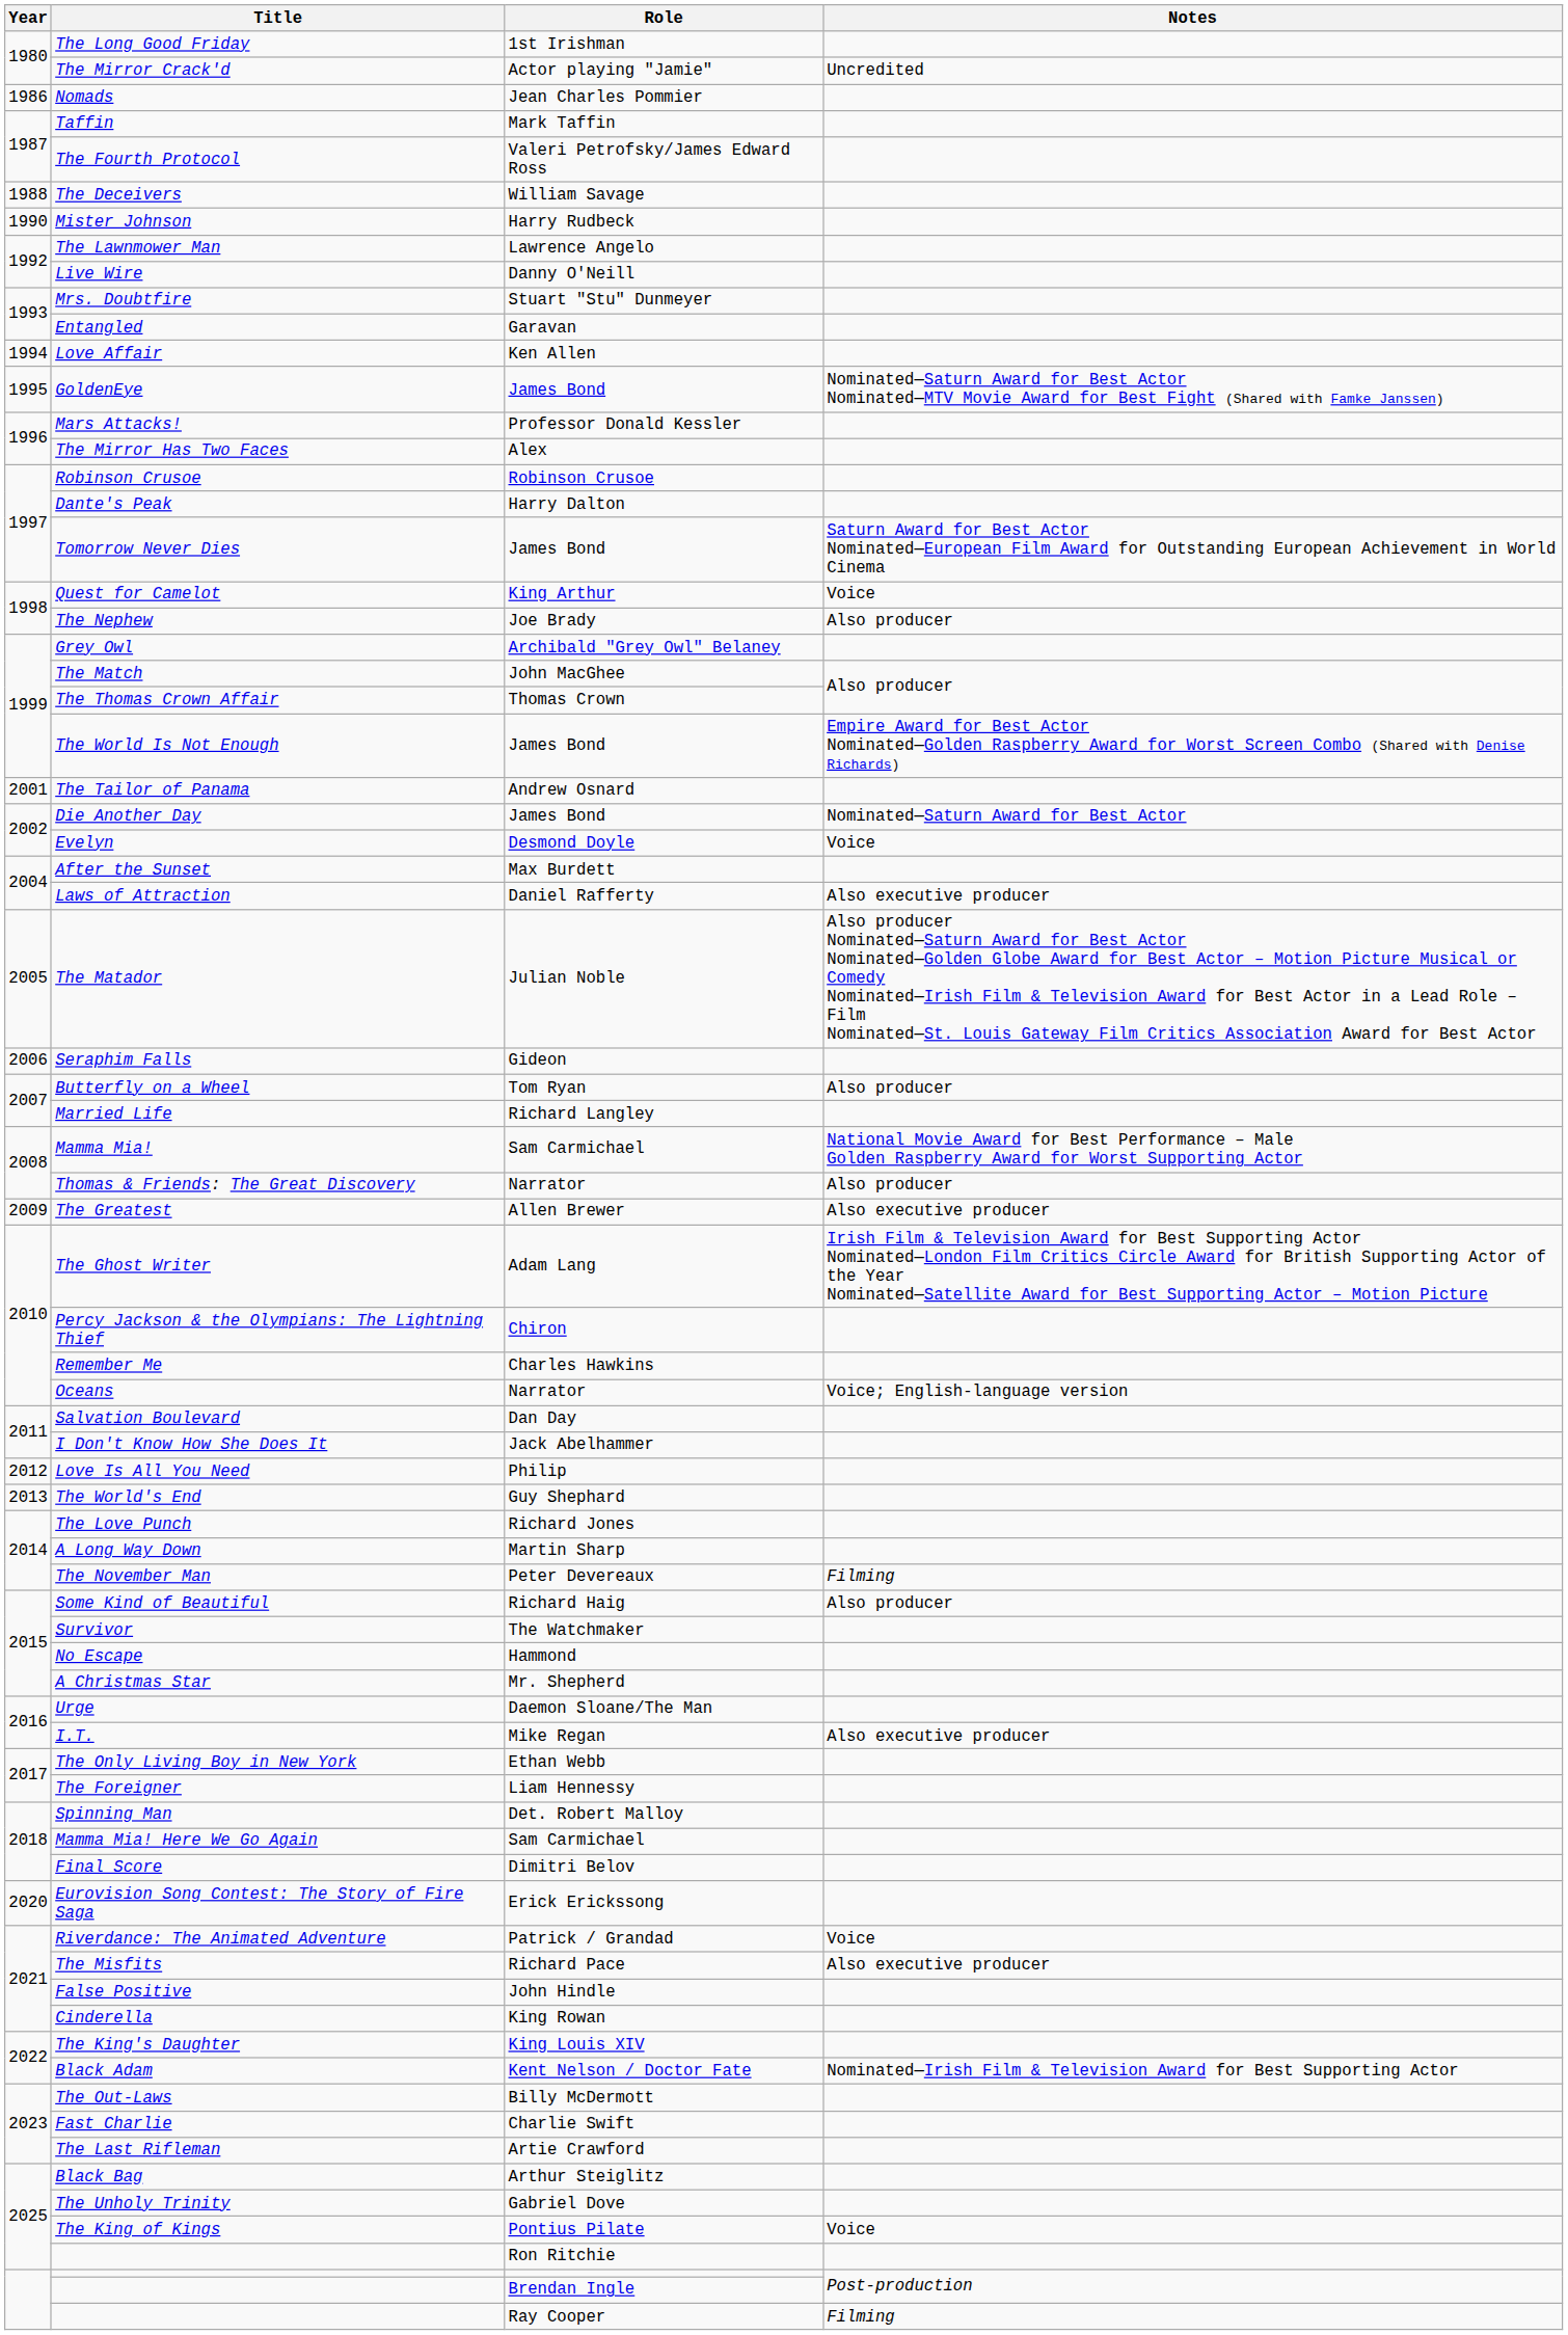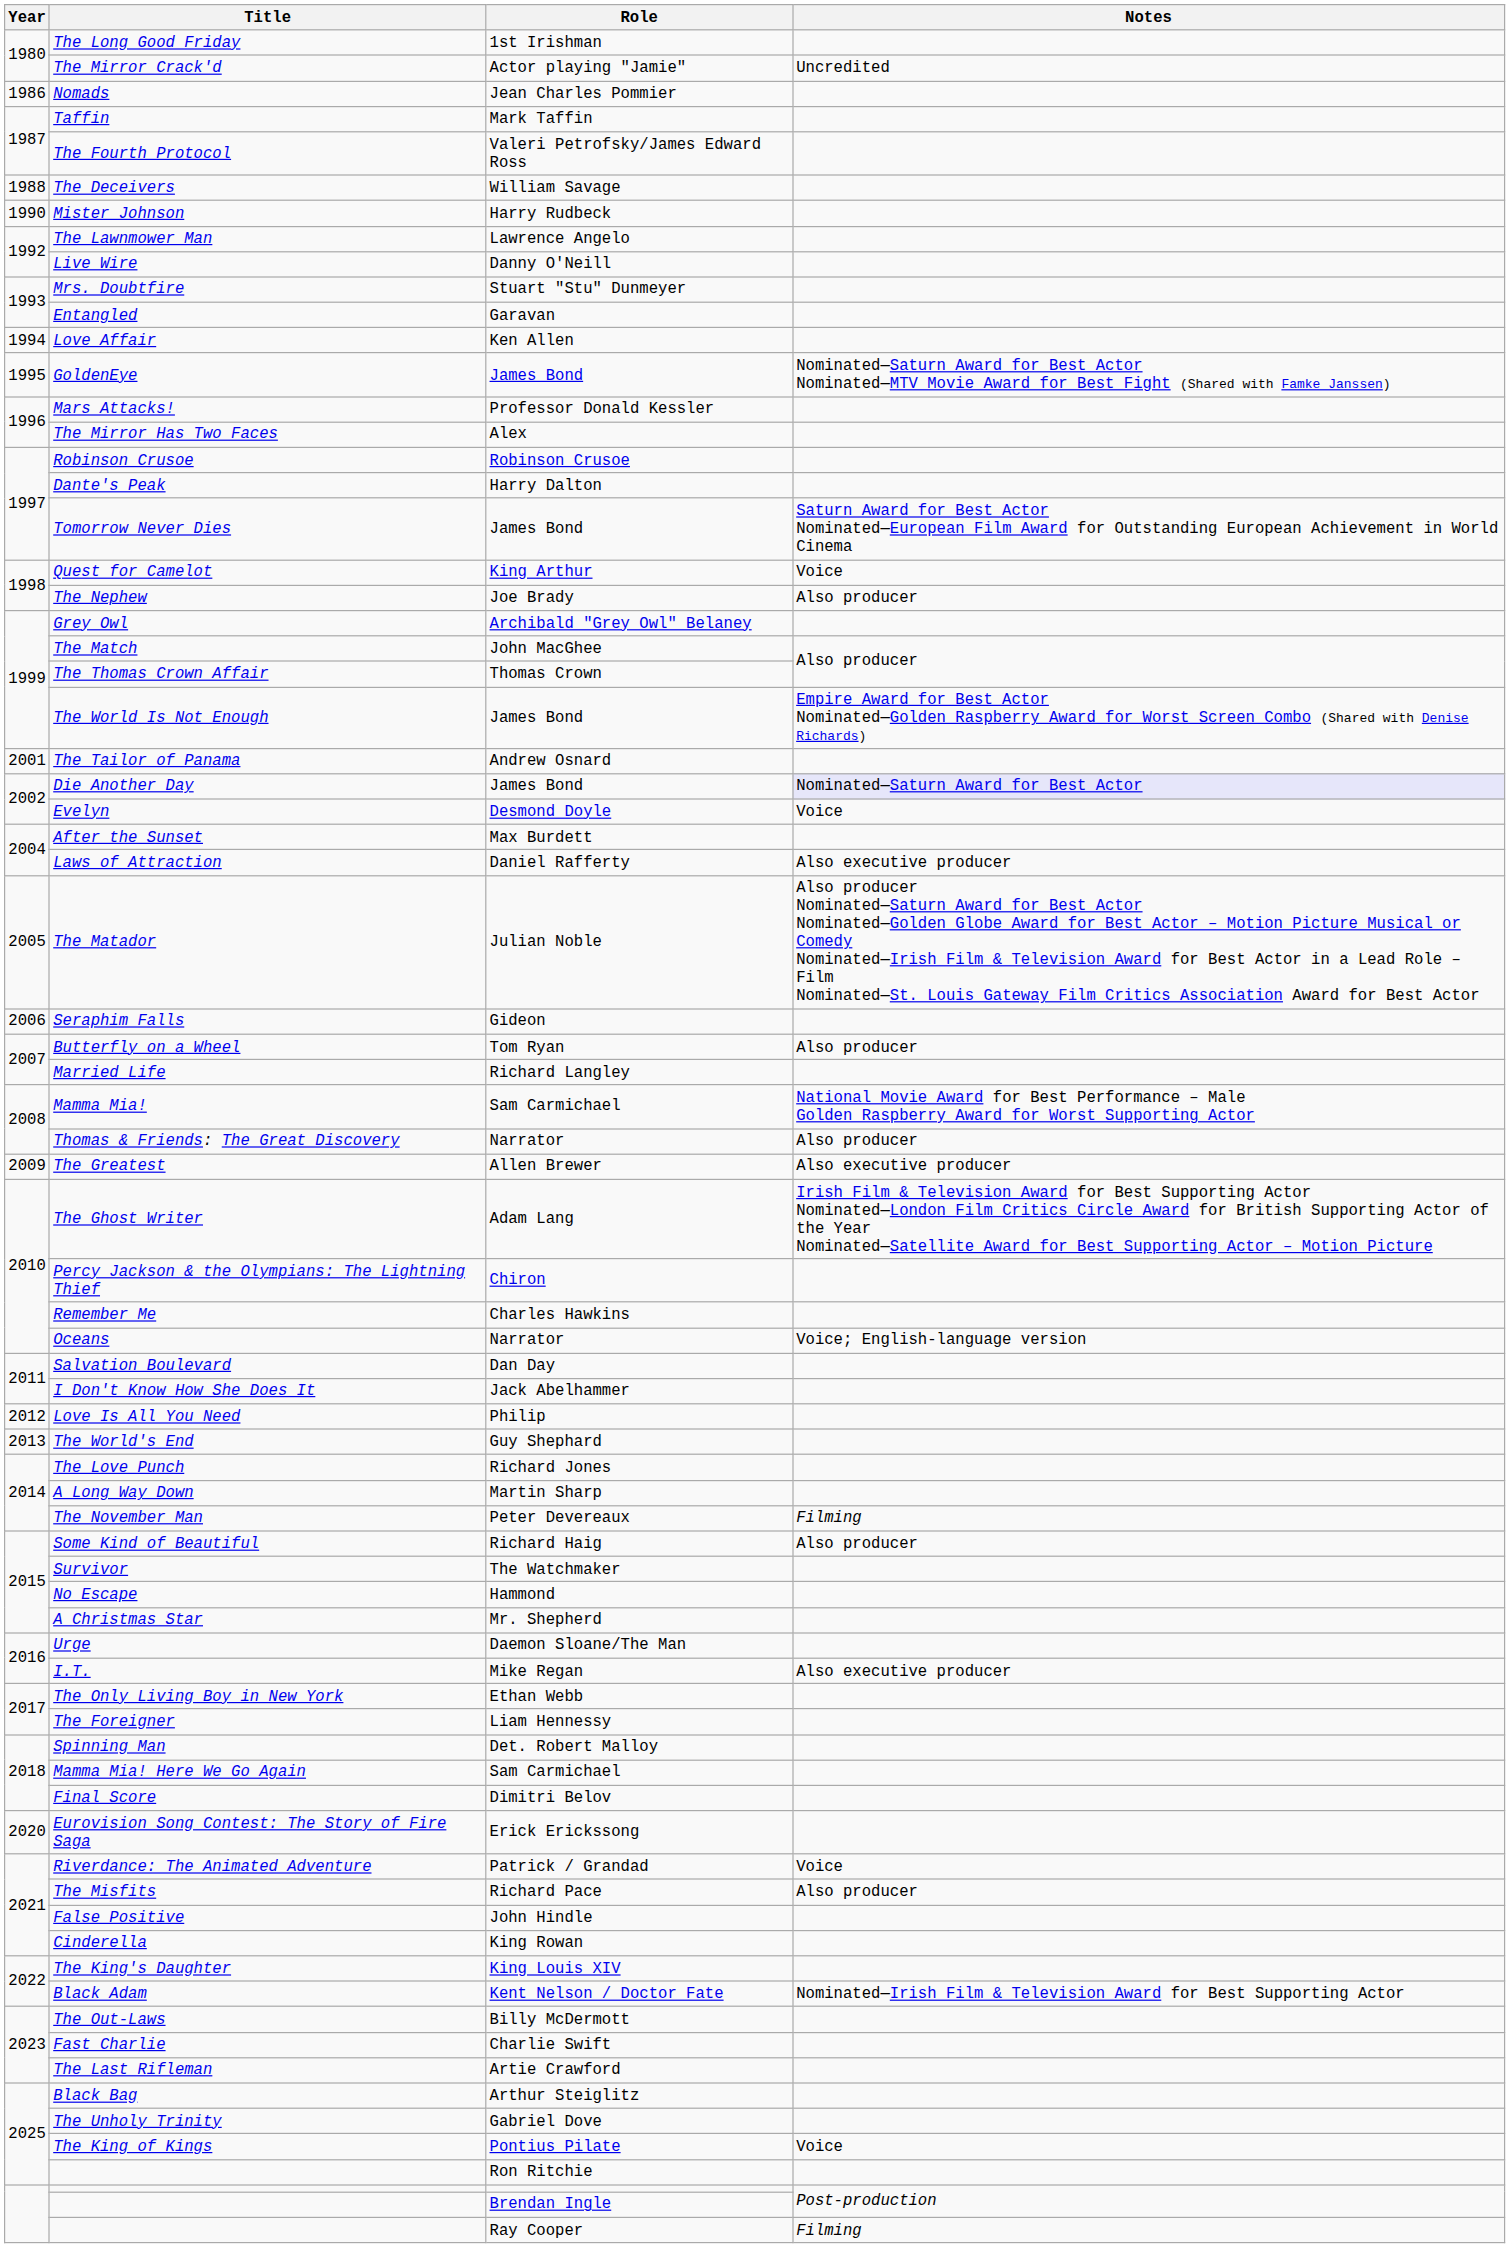 <table class="wikitable sortable">
 <tr>
 <th>Year</th>
 <th>Title</th>
 <th>Role</th>
 <th>Notes</th>
 </tr>
 <tr>
 <td rowspan=2>1980</td>
 <td><em><a href='#'>The Long Good Friday</a></em></td>
 <td>1st Irishman</td>
 <td></td>
 </tr>
 <tr>
 <td><em><a href='#'>The Mirror Crack'd</a></em></td>
 <td>Actor playing "Jamie"</td>
 <td>Uncredited</td>
 </tr>
 <tr>
 <td>1986</td>
 <td><em><a href='#'>Nomads</a></em></td>
 <td>Jean Charles Pommier</td>
 <td></td>
 </tr>
 <tr>
 <td rowspan=2>1987</td>
 <td><em><a href='#'>Taffin</a></em></td>
 <td>Mark Taffin</td>
 <td></td>
 </tr>
 <tr>
 <td><em><a href='#'>The Fourth Protocol</a></em></td>
 <td>Valeri Petrofsky/James Edward Ross</td>
 <td></td>
 </tr>
 <tr>
 <td>1988</td>
 <td><em><a href='#'>The Deceivers</a></em></td>
 <td>William Savage</td>
 <td></td>
 </tr>
 <tr>
 <td>1990</td>
 <td><em><a href='#'>Mister Johnson</a></em></td>
 <td>Harry Rudbeck</td>
 <td></td>
 </tr>
 <tr>
 <td rowspan=2>1992</td>
 <td><em><a href='#'>The Lawnmower Man</a></em></td>
 <td>Lawrence Angelo</td>
 <td></td>
 </tr>
 <tr>
 <td><em><a href='#'>Live Wire</a></em></td>
 <td>Danny O'Neill</td>
 <td></td>
 </tr>
 <tr>
 <td rowspan=2>1993</td>
 <td><em><a href='#'>Mrs. Doubtfire</a></em></td>
 <td>Stuart "Stu" Dunmeyer</td>
 <td></td>
 </tr>
 <tr>
 <td><em><a href='#'>Entangled</a></em></td>
 <td>Garavan</td>
 <td></td>
 </tr>
 <tr>
 <td>1994</td>
 <td><em><a href='#'>Love Affair</a></em></td>
 <td>Ken Allen</td>
 <td></td>
 </tr>
 <tr>
 <td>1995</td>
 <td><em><a href='#'>GoldenEye</a></em></td>
 <td><a href='#'>James Bond</a></td>
 <td>Nominated—<a href='#'>Saturn Award for Best Actor</a><br>Nominated—<a href='#'>MTV Movie Award for Best Fight</a> <small>(Shared with <a href='#'>Famke Janssen</a>)</small></td>
 </tr>
 <tr>
 <td rowspan=2>1996</td>
 <td><em><a href='#'>Mars Attacks!</a></em></td>
 <td>Professor Donald Kessler</td>
 <td></td>
 </tr>
 <tr>
 <td><em><a href='#'>The Mirror Has Two Faces</a></em></td>
 <td>Alex</td>
 <td></td>
 </tr>
 <tr>
 <td rowspan=3>1997</td>
 <td><em><a href='#'>Robinson Crusoe</a></em></td>
 <td><a href='#'>Robinson Crusoe</a></td>
 <td></td>
 </tr>
 <tr>
 <td><em><a href='#'>Dante's Peak</a></em></td>
 <td>Harry Dalton</td>
 <td></td>
 </tr>
 <tr>
 <td><em><a href='#'>Tomorrow Never Dies</a></em></td>
 <td>James Bond</td>
 <td><a href='#'>Saturn Award for Best Actor</a><br>Nominated—<a href='#'>European Film Award</a> for Outstanding European Achievement in World Cinema</td>
 </tr>
 <tr>
 <td rowspan=2>1998</td>
 <td><em><a href='#'>Quest for Camelot</a></em></td>
 <td><a href='#'>King Arthur</a></td>
 <td>Voice</td>
 </tr>
 <tr>
 <td><em><a href='#'>The Nephew</a></em></td>
 <td>Joe Brady</td>
 <td>Also producer</td>
 </tr>
 <tr>
 <td rowspan=4>1999</td>
 <td><em><a href='#'>Grey Owl</a></em></td>
 <td><a href='#'>Archibald "Grey Owl" Belaney</a></td>
 <td></td>
 </tr>
 <tr>
 <td><em><a href='#'>The Match</a></em></td>
 <td>John MacGhee</td>
 <td rowspan=2>Also producer</td>
 </tr>
 <tr>
 <td><em><a href='#'>The Thomas Crown Affair</a></em></td>
 <td>Thomas Crown</td>
 </tr>
 <tr>
 <td><em><a href='#'>The World Is Not Enough</a></em></td>
 <td>James Bond</td>
 <td><a href='#'>Empire Award for Best Actor</a><br>Nominated—<a href='#'>Golden Raspberry Award for Worst Screen Combo</a> <small>(Shared with <a href='#'>Denise Richards</a>)</small></td>
 </tr>
 <tr>
 <td>2001</td>
 <td><em><a href='#'>The Tailor of Panama</a></em></td>
 <td>Andrew Osnard</td>
 <td></td>
 </tr>
 <tr>
 <td rowspan=2>2002</td>
 <td><em><a href='#'>Die Another Day</a></em></td>
 <td>James Bond</td>
-<td>Nominated—<a href='#'>Saturn Award for Best Actor</a></td>
+<td style="background: lavender;">Nominated—<a href='#'>Saturn Award for Best Actor</a></td>
 </tr>
 <tr>
 <td><em><a href='#'>Evelyn</a></em></td>
 <td><a href='#'>Desmond Doyle</a></td>
 <td>Voice</td>
 </tr>
 <tr>
 <td rowspan=2>2004</td>
 <td><em><a href='#'>After the Sunset</a></em></td>
 <td>Max Burdett</td>
 <td></td>
 </tr>
 <tr>
 <td><em><a href='#'>Laws of Attraction</a></em></td>
 <td>Daniel Rafferty</td>
 <td>Also executive producer</td>
 </tr>
 <tr>
 <td>2005</td>
 <td><em><a href='#'>The Matador</a></em></td>
 <td>Julian Noble</td>
 <td>Also producer<br>Nominated—<a href='#'>Saturn Award for Best Actor</a><br>Nominated—<a href='#'>Golden Globe Award for Best Actor – Motion Picture Musical or Comedy</a><br>Nominated—<a href='#'>Irish Film & Television Award</a> for Best Actor in a Lead Role – Film<br>Nominated—<a href='#'>St. Louis Gateway Film Critics Association</a> Award for Best Actor</td>
 </tr>
 <tr>
 <td>2006</td>
 <td><em><a href='#'>Seraphim Falls</a></em></td>
 <td>Gideon</td>
 <td></td>
 </tr>
 <tr>
 <td rowspan=2>2007</td>
 <td><em><a href='#'>Butterfly on a Wheel</a></em></td>
 <td>Tom Ryan</td>
 <td>Also producer</td>
 </tr>
 <tr>
 <td><em><a href='#'>Married Life</a></em></td>
 <td>Richard Langley</td>
 <td></td>
 </tr>
 <tr>
 <td rowspan=2>2008</td>
 <td><em><a href='#'>Mamma Mia!</a></em></td>
 <td>Sam Carmichael</td>
 <td><a href='#'>National Movie Award</a> for Best Performance – Male<br><a href='#'>Golden Raspberry Award for Worst Supporting Actor</a></td>
 </tr>
 <tr>
 <td><em><a href='#'>Thomas & Friends</a>: <a href='#'>The Great Discovery</a></em></td>
 <td>Narrator</td>
 <td>Also producer</td>
 </tr>
 <tr>
 <td>2009</td>
 <td><em><a href='#'>The Greatest</a></em></td>
 <td>Allen Brewer</td>
 <td>Also executive producer</td>
 </tr>
 <tr>
 <td rowspan=4>2010</td>
 <td><em><a href='#'>The Ghost Writer</a></em></td>
 <td>Adam Lang</td>
 <td><a href='#'>Irish Film & Television Award</a> for Best Supporting Actor<br>Nominated—<a href='#'>London Film Critics Circle Award</a> for British Supporting Actor of the Year<br>Nominated—<a href='#'>Satellite Award for Best Supporting Actor – Motion Picture</a></td>
 </tr>
 <tr>
 <td><em><a href='#'>Percy Jackson & the Olympians: The Lightning Thief</a></em></td>
 <td><a href='#'>Chiron</a></td>
 <td></td>
 </tr>
 <tr>
 <td><em><a href='#'>Remember Me</a></em></td>
 <td>Charles Hawkins</td>
 <td></td>
 </tr>
 <tr>
 <td><em><a href='#'>Oceans</a></em></td>
 <td>Narrator</td>
 <td>Voice; English-language version</td>
 </tr>
 <tr>
 <td rowspan=2>2011</td>
 <td><em><a href='#'>Salvation Boulevard</a></em></td>
 <td>Dan Day</td>
 <td></td>
 </tr>
 <tr>
 <td><em><a href='#'>I Don't Know How She Does It</a></em></td>
 <td>Jack Abelhammer</td>
 <td></td>
 </tr>
 <tr>
 <td>2012</td>
 <td><em><a href='#'>Love Is All You Need</a></em></td>
 <td>Philip</td>
 <td></td>
 </tr>
 <tr>
 <td>2013</td>
 <td><em><a href='#'>The World's End</a></em></td>
 <td>Guy Shephard</td>
 <td></td>
 </tr>
 <tr>
 <td rowspan=3>2014</td>
 <td><em><a href='#'>The Love Punch</a></em></td>
 <td>Richard Jones</td>
 <td></td>
 </tr>
 <tr>
 <td><em><a href='#'>A Long Way Down</a></em></td>
 <td>Martin Sharp</td>
 <td></td>
 </tr>
 <tr>
 <td><em><a href='#'>The November Man</a></em></td>
 <td>Peter Devereaux</td>
 <td><em>Filming</em></td>
 </tr>
 <tr>
 <td rowspan=4>2015</td>
 <td><em><a href='#'>Some Kind of Beautiful</a></em></td>
 <td>Richard Haig</td>
 <td>Also producer</td>
 </tr>
 <tr>
 <td><em><a href='#'>Survivor</a></em></td>
 <td>The Watchmaker</td>
 <td></td>
 </tr>
 <tr>
 <td><em><a href='#'>No Escape</a></em></td>
 <td>Hammond</td>
 <td></td>
 </tr>
 <tr>
 <td><em><a href='#'>A Christmas Star</a></em></td>
 <td>Mr. Shepherd</td>
 <td></td>
 </tr>
 <tr>
 <td rowspan=2>2016</td>
 <td><em><a href='#'>Urge</a></em></td>
 <td>Daemon Sloane/The Man</td>
 <td></td>
 </tr>
 <tr>
 <td><em><a href='#'>I.T.</a></em></td>
 <td>Mike Regan</td>
 <td>Also executive producer</td>
 </tr>
 <tr>
 <td rowspan=2>2017</td>
 <td><em><a href='#'>The Only Living Boy in New York</a></em></td>
 <td>Ethan Webb</td>
 <td></td>
 </tr>
 <tr>
 <td><em><a href='#'>The Foreigner</a></em></td>
 <td>Liam Hennessy</td>
 <td></td>
 </tr>
 <tr>
 <td rowspan=3>2018</td>
 <td><em><a href='#'>Spinning Man</a></em></td>
 <td>Det. Robert Malloy</td>
 <td></td>
 </tr>
 <tr>
 <td><em><a href='#'>Mamma Mia! Here We Go Again</a></em></td>
 <td>Sam Carmichael</td>
 <td></td>
 </tr>
 <tr>
 <td><em><a href='#'>Final Score</a></em></td>
 <td>Dimitri Belov</td>
 <td></td>
 </tr>
 <tr>
 <td>2020</td>
 <td><em><a href='#'>Eurovision Song Contest: The Story of Fire Saga</a></em></td>
 <td>Erick Erickssong</td>
 <td></td>
 </tr>
 <tr>
 <td rowspan="4">2021</td>
 <td><em><a href='#'>Riverdance: The Animated Adventure</a></em></td>
 <td>Patrick / Grandad</td>
 <td>Voice</td>
 </tr>
 <tr>
 <td><em><a href='#'>The Misfits</a></em></td>
 <td>Richard Pace</td>
-<td>Also executive producer</td>
+<td>Also producer</td>
 </tr>
 <tr>
 <td><em><a href='#'>False Positive</a></em></td>
 <td>John Hindle</td>
 <td></td>
 </tr>
 <tr>
 <td><em><a href='#'>Cinderella</a></em></td>
 <td>King Rowan</td>
 <td></td>
 </tr>
 <tr>
 <td rowspan="2">2022</td>
 <td><em><a href='#'>The King's Daughter</a></em></td>
 <td><a href='#'>King Louis XIV</a></td>
 <td></td>
 </tr>
 <tr>
 <td><em><a href='#'>Black Adam</a></em></td>
 <td><a href='#'>Kent Nelson / Doctor Fate</a></td>
 <td>Nominated—<a href='#'>Irish Film & Television Award</a> for Best Supporting Actor</td>
 </tr>
 <tr>
 <td rowspan="3">2023</td>
 <td><em><a href='#'>The Out-Laws</a></em></td>
 <td>Billy McDermott</td>
 <td></td>
 </tr>
 <tr>
 <td><em><a href='#'>Fast Charlie</a></em></td>
 <td>Charlie Swift</td>
 <td></td>
 </tr>
 <tr>
 <td><em><a href='#'>The Last Rifleman</a></em></td>
 <td>Artie Crawford</td>
 <td></td>
 </tr>
 <tr>
 <td rowspan="4">2025</td>
 <td><em><a href='#'>Black Bag</a></em></td>
 <td>Arthur Steiglitz</td>
 <td></td>
 </tr>
 <tr>
 <td><em><a href='#'>The Unholy Trinity</a></em></td>
 <td>Gabriel Dove</td>
 <td></td>
 </tr>
 <tr>
 <td><em><a href='#'>The King of Kings</a></em></td>
 <td><a href='#'>Pontius Pilate</a></td>
 <td>Voice</td>
 </tr>
 <tr>
 <td></td>
 <td>Ron Ritchie</td>
 <td></td>
 </tr>
 <tr>
 <td rowspan="3"></td>
 <td></td>
 <td></td>
 <td rowspan="2"><em>Post-production</em></td>
 </tr>
 <tr>
 <td></td>
 <td><a href='#'>Brendan Ingle</a></td>
 </tr>
 <tr>
 <td></td>
 <td>Ray Cooper</td>
 <td><em>Filming</em></td>
 </tr>
 </table>
